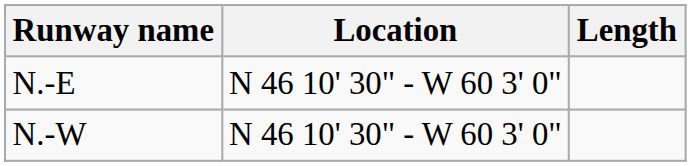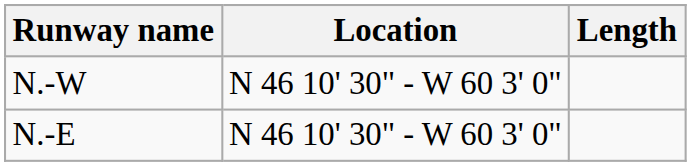 <table class="wikitable">
 <tr>
 <th>Runway name</th>
 <th>Location</th>
 <th>Length</th>
 </tr>
 <tr>
+<td>N.-W</td>
+<td>N 46 10' 30" - W 60 3' 0"</td>
+<td></td>
+</tr>
+<tr>
 <td>N.-E</td>
 <td>N 46 10' 30" - W 60 3' 0"</td>
 <td></td>
 </tr>
-<tr>
-<td>N.-W</td>
-<td>N 46 10' 30" - W 60 3' 0"</td>
-<td></td>
-</tr>
 </table>
